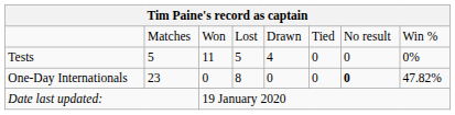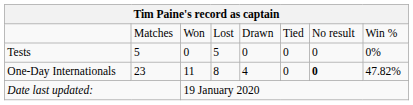 <table class="wikitable" style="float: right; margin-left: 1em; width: 40%; font-size: 90%;">
 <tr>
 <th colspan="8"><strong>Tim Paine's record as captain</strong></th>
 </tr>
 <tr>
 <td> </td>
 <td>Matches</td>
 <td>Won</td>
 <td>Lost</td>
 <td>Drawn</td>
 <td>Tied</td>
 <td>No result</td>
 <td>Win %</td>
 </tr>
 <tr>
 <td>Tests</td>
 <td>5</td>
-<td>11</td>
+<td>0</td>
 <td>5</td>
-<td>4</td>
+<td>0</td>
 <td>0</td>
 <td>0</td>
 <td>0%</td>
 </tr>
 <tr>
 <td>One-Day Internationals</td>
 <td>23</td>
-<td>0</td>
+<td>11</td>
 <td>8</td>
-<td>0</td>
+<td>4</td>
 <td>0</td>
 <td><strong>0</strong></td>
 <td>47.82%</td>
 </tr>
 <tr>
 <td colspan=2><em>Date last updated:</em></td>
 <td colspan=8>19 January 2020</td>
 </tr>
 </table>
